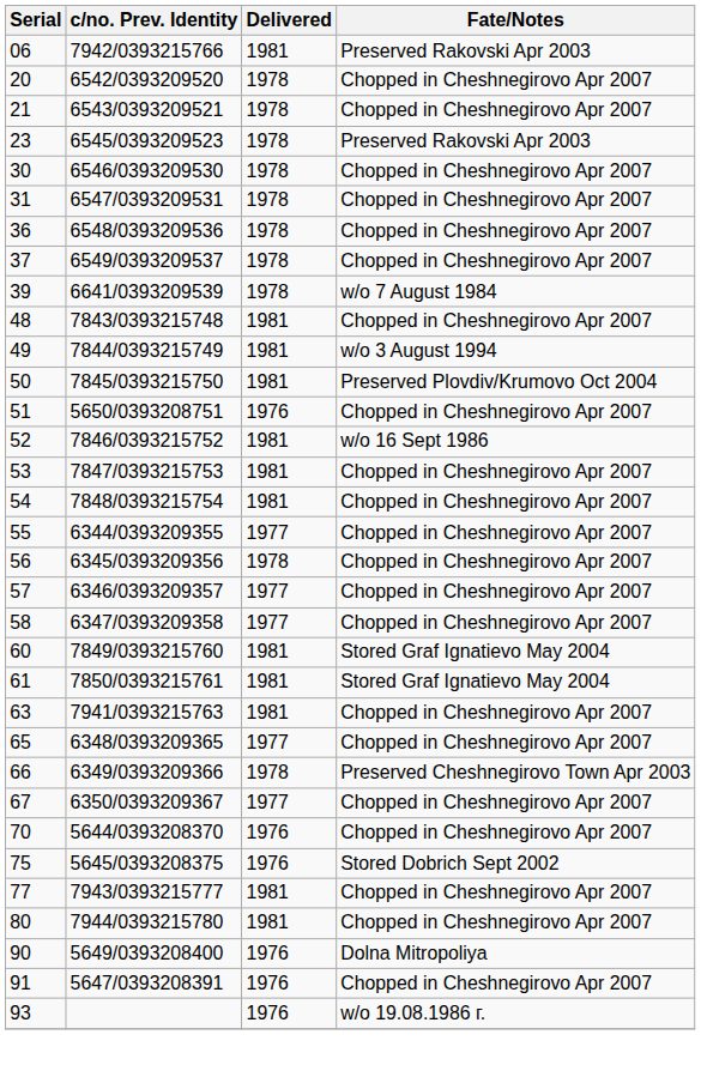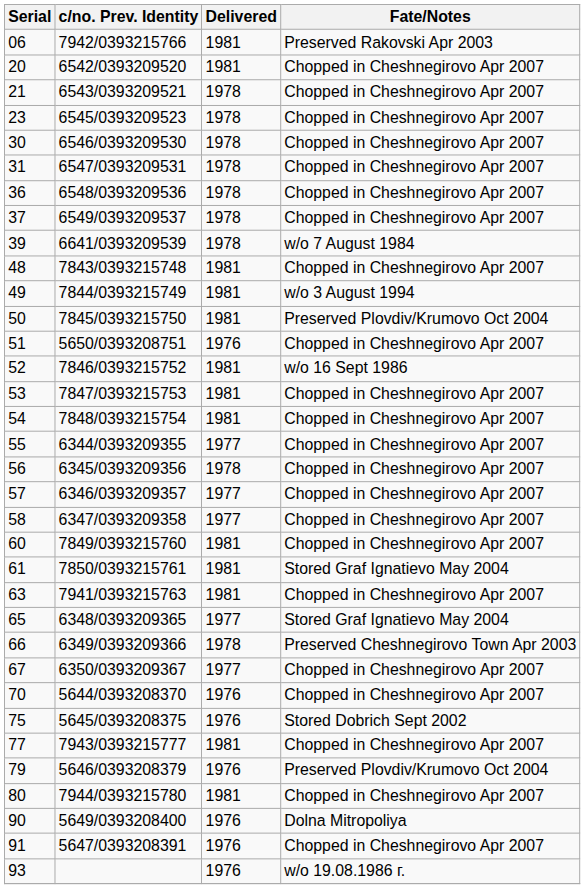 <table class="wikitable sortable">
 <tr>
 <th>Serial</th>
 <th>c/no.  Prev. Identity</th>
 <th>Delivered</th>
 <th>Fate/Notes</th>
 </tr>
 <tr>
 <td>06</td>
 <td>7942/0393215766</td>
 <td>1981</td>
 <td>Preserved Rakovski Apr 2003</td>
 </tr>
 <tr>
 <td>20</td>
 <td>6542/0393209520</td>
-<td>1978</td>
+<td>1981</td>
 <td>Chopped in Cheshnegirovo Apr 2007</td>
 </tr>
 <tr>
 <td>21</td>
 <td>6543/0393209521</td>
 <td>1978</td>
 <td>Chopped in Cheshnegirovo Apr 2007</td>
 </tr>
 <tr>
 <td>23</td>
 <td>6545/0393209523</td>
 <td>1978</td>
-<td>Preserved Rakovski Apr 2003</td>
+<td>Chopped in Cheshnegirovo Apr 2007</td>
 </tr>
 <tr>
 <td>30</td>
 <td>6546/0393209530</td>
 <td>1978</td>
 <td>Chopped in Cheshnegirovo Apr 2007</td>
 </tr>
 <tr>
 <td>31</td>
 <td>6547/0393209531</td>
 <td>1978</td>
 <td>Chopped in Cheshnegirovo Apr 2007</td>
 </tr>
 <tr>
 <td>36</td>
 <td>6548/0393209536</td>
 <td>1978</td>
 <td>Chopped in Cheshnegirovo Apr 2007</td>
 </tr>
 <tr>
 <td>37</td>
 <td>6549/0393209537</td>
 <td>1978</td>
 <td>Chopped in Cheshnegirovo Apr 2007</td>
 </tr>
 <tr>
 <td>39</td>
 <td>6641/0393209539</td>
 <td>1978</td>
 <td>w/o 7 August 1984</td>
 </tr>
 <tr>
 <td>48</td>
 <td>7843/0393215748</td>
 <td>1981</td>
 <td>Chopped in Cheshnegirovo Apr 2007</td>
 </tr>
 <tr>
 <td>49</td>
 <td>7844/0393215749</td>
 <td>1981</td>
 <td>w/o 3 August 1994</td>
 </tr>
 <tr>
 <td>50</td>
 <td>7845/0393215750</td>
 <td>1981</td>
 <td>Preserved Plovdiv/Krumovo Oct 2004</td>
 </tr>
 <tr>
 <td>51</td>
 <td>5650/0393208751</td>
 <td>1976</td>
 <td>Chopped in Cheshnegirovo Apr 2007</td>
 </tr>
 <tr>
 <td>52</td>
 <td>7846/0393215752</td>
 <td>1981</td>
 <td>w/o 16 Sept 1986</td>
 </tr>
 <tr>
 <td>53</td>
 <td>7847/0393215753</td>
 <td>1981</td>
 <td>Chopped in Cheshnegirovo Apr 2007</td>
 </tr>
 <tr>
 <td>54</td>
 <td>7848/0393215754</td>
 <td>1981</td>
 <td>Chopped in Cheshnegirovo Apr 2007</td>
 </tr>
 <tr>
 <td>55</td>
 <td>6344/0393209355</td>
 <td>1977</td>
 <td>Chopped in Cheshnegirovo Apr 2007</td>
 </tr>
 <tr>
 <td>56</td>
 <td>6345/0393209356</td>
 <td>1978</td>
 <td>Chopped in Cheshnegirovo Apr 2007</td>
 </tr>
 <tr>
 <td>57</td>
 <td>6346/0393209357</td>
 <td>1977</td>
 <td>Chopped in Cheshnegirovo Apr 2007</td>
 </tr>
 <tr>
 <td>58</td>
 <td>6347/0393209358</td>
 <td>1977</td>
 <td>Chopped in Cheshnegirovo Apr 2007</td>
 </tr>
 <tr>
 <td>60</td>
 <td>7849/0393215760</td>
 <td>1981</td>
-<td>Stored Graf Ignatievo May 2004</td>
+<td>Chopped in Cheshnegirovo Apr 2007</td>
 </tr>
 <tr>
 <td>61</td>
 <td>7850/0393215761</td>
 <td>1981</td>
 <td>Stored Graf Ignatievo May 2004</td>
 </tr>
 <tr>
 <td>63</td>
 <td>7941/0393215763</td>
 <td>1981</td>
 <td>Chopped in Cheshnegirovo Apr 2007</td>
 </tr>
 <tr>
 <td>65</td>
 <td>6348/0393209365</td>
 <td>1977</td>
-<td>Chopped in Cheshnegirovo Apr 2007</td>
+<td>Stored Graf Ignatievo May 2004</td>
 </tr>
 <tr>
 <td>66</td>
 <td>6349/0393209366</td>
 <td>1978</td>
 <td>Preserved Cheshnegirovo Town Apr 2003</td>
 </tr>
 <tr>
 <td>67</td>
 <td>6350/0393209367</td>
 <td>1977</td>
 <td>Chopped in Cheshnegirovo Apr 2007</td>
 </tr>
 <tr>
 <td>70</td>
 <td>5644/0393208370</td>
 <td>1976</td>
 <td>Chopped in Cheshnegirovo Apr 2007</td>
 </tr>
 <tr>
 <td>75</td>
 <td>5645/0393208375</td>
 <td>1976</td>
 <td>Stored Dobrich Sept 2002</td>
 </tr>
 <tr>
 <td>77</td>
 <td>7943/0393215777</td>
 <td>1981</td>
 <td>Chopped in Cheshnegirovo Apr 2007</td>
 </tr>
 <tr>
+<td>79</td>
+<td>5646/0393208379</td>
+<td>1976</td>
+<td>Preserved Plovdiv/Krumovo Oct 2004</td>
+</tr>
+<tr>
 <td>80</td>
 <td>7944/0393215780</td>
 <td>1981</td>
 <td>Chopped in Cheshnegirovo Apr 2007</td>
 </tr>
 <tr>
 <td>90</td>
 <td>5649/0393208400</td>
 <td>1976</td>
 <td>Dolna Mitropoliya</td>
 </tr>
 <tr>
 <td>91</td>
 <td>5647/0393208391</td>
 <td>1976</td>
 <td>Chopped in Cheshnegirovo Apr 2007</td>
 </tr>
 <tr>
 <td>93</td>
 <td></td>
 <td>1976</td>
 <td>w/o 19.08.1986 г.</td>
 </tr>
 <tr>
 </tr>
 </table>
